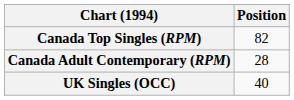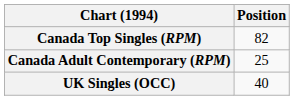 <table class="wikitable sortable plainrowheaders" style="text-align:center">
 <tr>
 <th scope="col">Chart (1994)</th>
 <th scope="col">Position</th>
 </tr>
 <tr>
 <th scope="row">Canada Top Singles (<em>RPM</em>)</th>
 <td>82</td>
 </tr>
 <tr>
 <th scope="row">Canada Adult Contemporary (<em>RPM</em>)</th>
-<td>28</td>
+<td>25</td>
 </tr>
 <tr>
 <th scope="row">UK Singles (OCC)</th>
 <td>40</td>
 </tr>
 </table>
